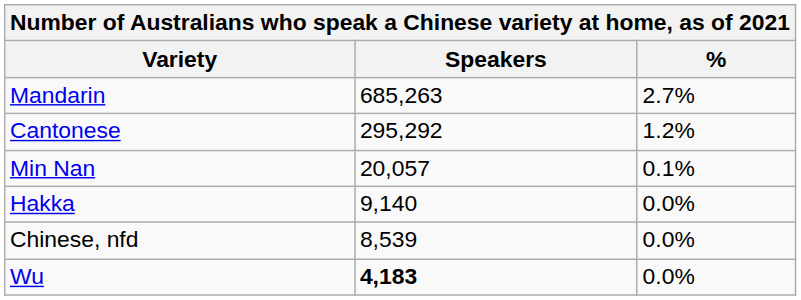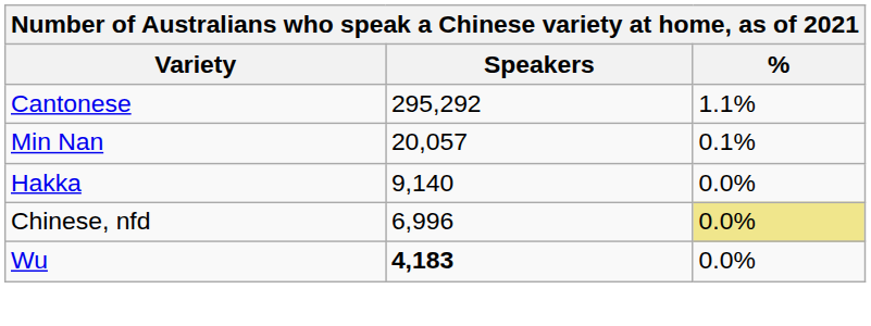 <table class="wikitable">
 <tr>
 <th colspan="3">Number of Australians who speak a Chinese variety at home, as of 2021</th>
 </tr>
 <tr>
 <th>Variety</th>
 <th>Speakers</th>
 <th>%</th>
 </tr>
 <tr>
-<td><a href='#'>Mandarin</a></td>
-<td>685,263</td>
-<td>2.7%</td>
-</tr>
-<tr>
 <td><a href='#'>Cantonese</a></td>
 <td>295,292</td>
-<td>1.2%</td>
+<td>1.1%</td>
 </tr>
 <tr>
 <td><a href='#'>Min Nan</a></td>
 <td>20,057</td>
 <td>0.1%</td>
 </tr>
 <tr>
 <td><a href='#'>Hakka</a></td>
 <td>9,140</td>
 <td>0.0%</td>
 </tr>
 <tr>
 <td>Chinese, nfd</td>
-<td>8,539</td>
-<td>0.0%</td>
+<td>6,996</td>
+<td style="background: khaki;">0.0%</td>
 </tr>
 <tr>
 <td><a href='#'>Wu</a></td>
 <td><strong>4,183</strong></td>
 <td>0.0%</td>
 </tr>
 </table>
